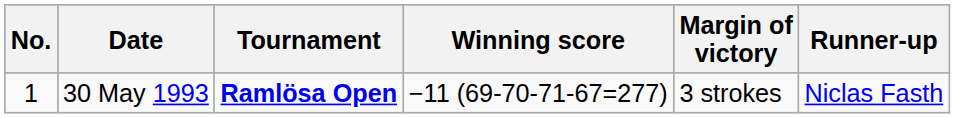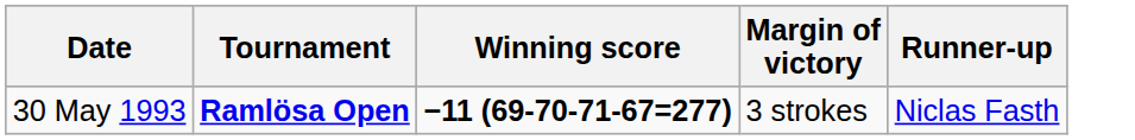 <table class="wikitable" style="font-size:95%;">
 <tr>
-<th>No.</th>
 <th>Date</th>
 <th>Tournament</th>
 <th>Winning score</th>
 <th>Margin of<br>victory</th>
 <th>Runner-up</th>
 </tr>
 <tr>
-<td align=center>1</td>
 <td align=right>30 May <a href='#'>1993</a></td>
 <td><strong><a href='#'>Ramlösa Open</a></strong></td>
-<td>−11 (69-70-71-67=277)</td>
+<td><strong>−11 (69-70-71-67=277)</strong></td>
 <td>3 strokes</td>
 <td> <a href='#'>Niclas Fasth</a></td>
 </tr>
 </table>
